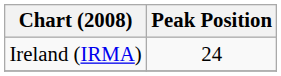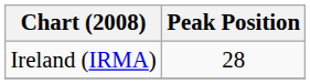 <table class="wikitable sortable">
 <tr>
 <th align="left">Chart (2008)</th>
 <th align="center">Peak Position</th>
 </tr>
 <tr>
 <td align="left">Ireland (<a href='#'>IRMA</a>)</td>
-<td align="center">24</td>
+<td align="center">28</td>
 </tr>
 <tr>
 </tr>
 <tr>
 </tr>
 <tr>
 </tr>
 </table>
